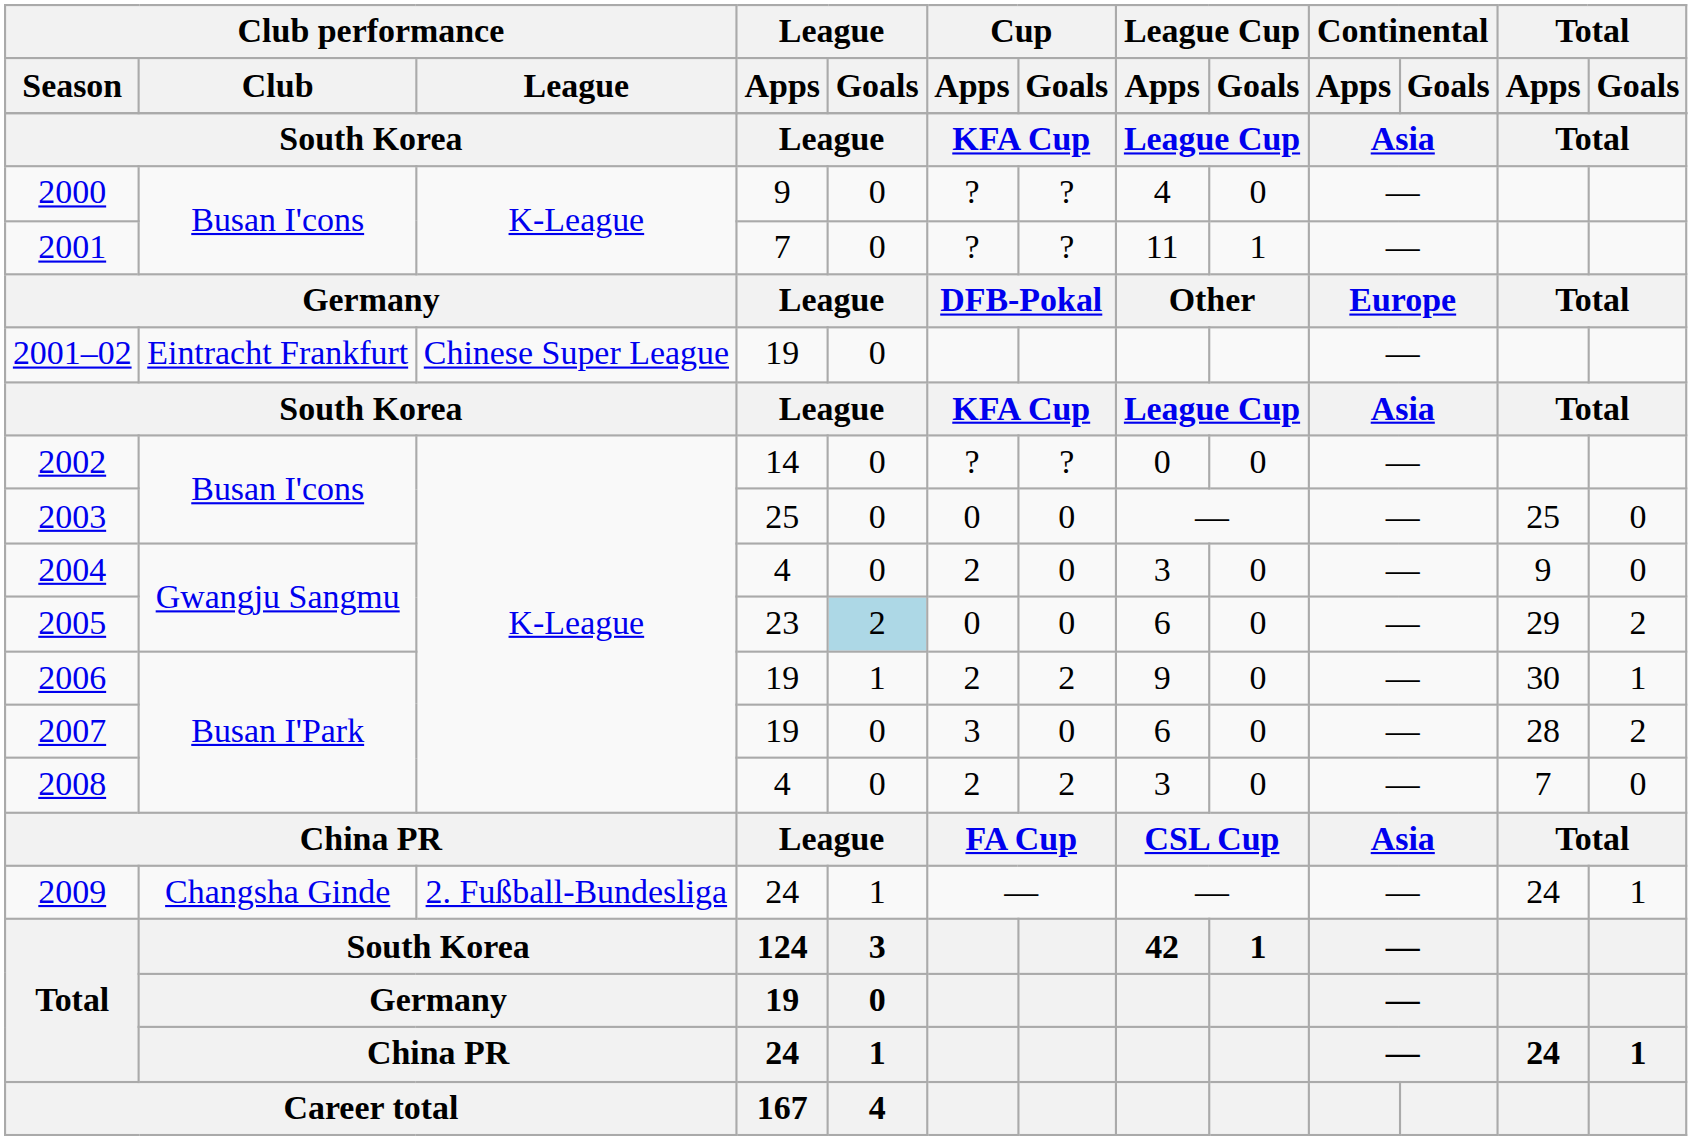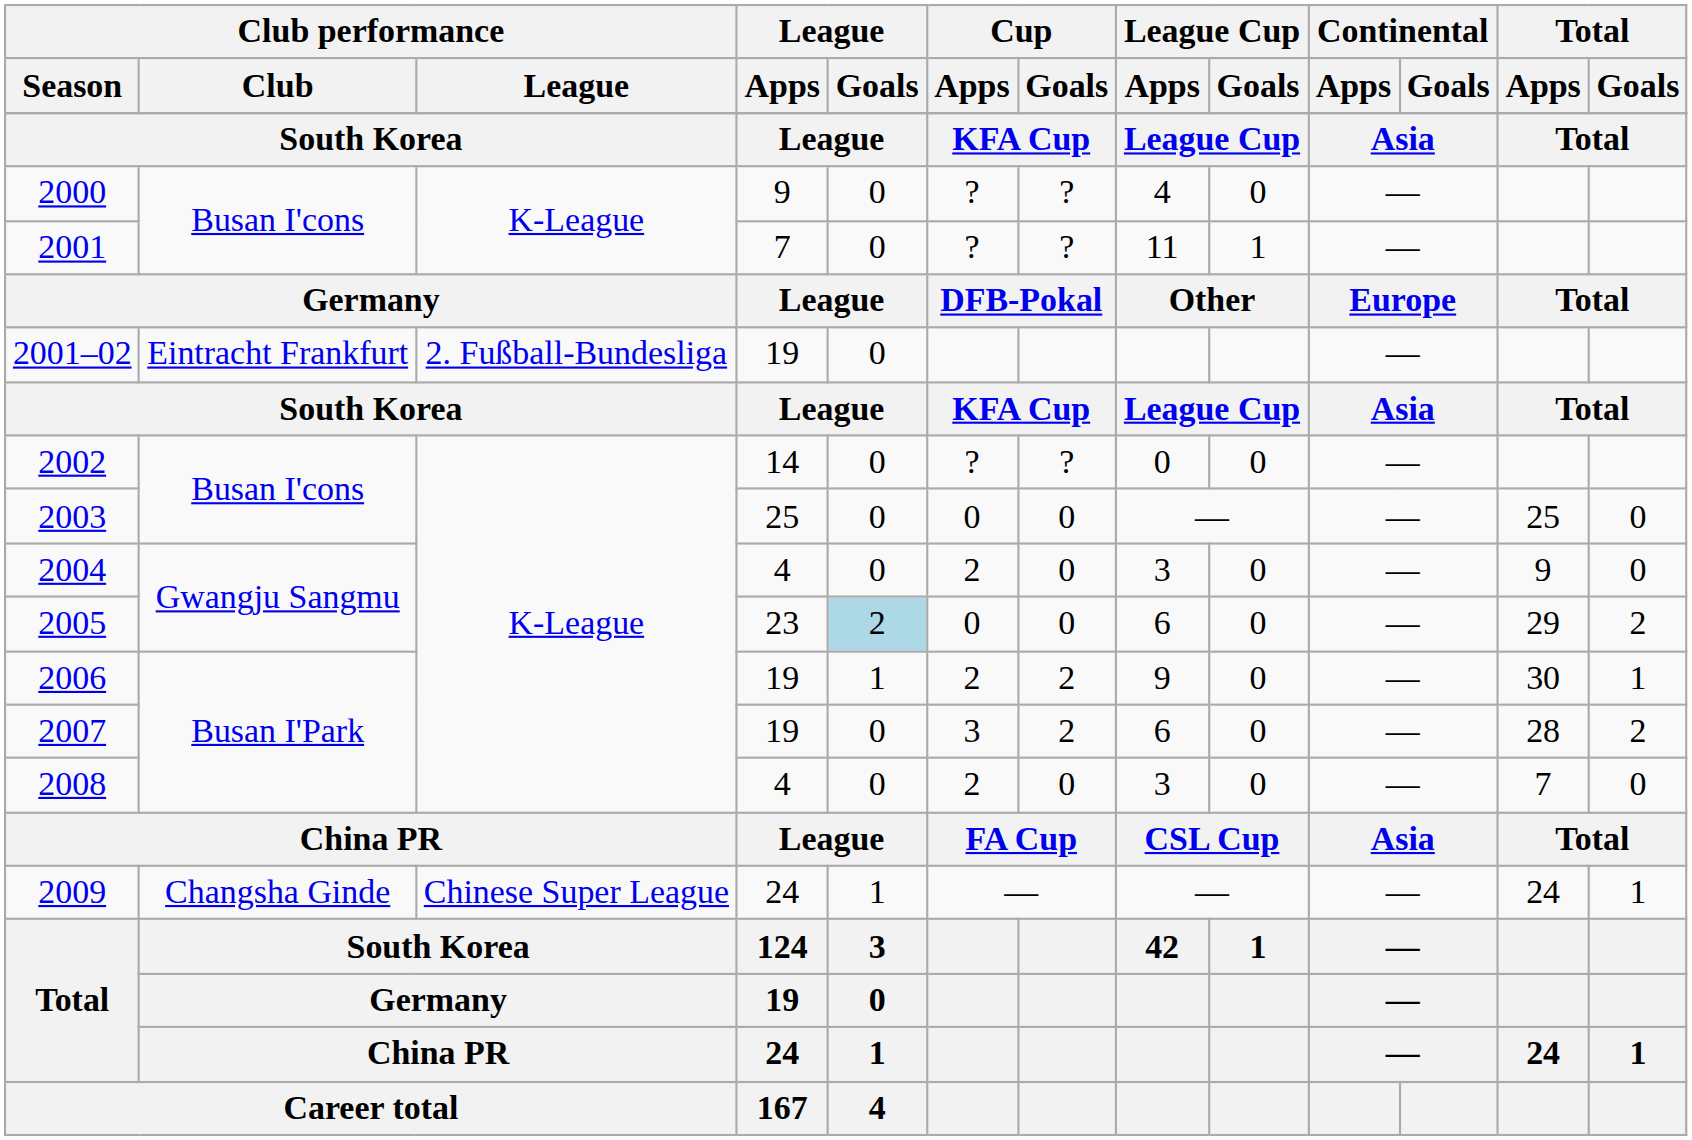 <table class="wikitable" style="text-align:center">
 <tr>
 <th colspan=3>Club performance</th>
 <th colspan=2>League</th>
 <th colspan=2>Cup</th>
 <th colspan=2>League Cup</th>
 <th colspan=2>Continental</th>
 <th colspan=2>Total</th>
 </tr>
 <tr>
 <th>Season</th>
 <th>Club</th>
 <th>League</th>
 <th>Apps</th>
 <th>Goals</th>
 <th>Apps</th>
 <th>Goals</th>
 <th>Apps</th>
 <th>Goals</th>
 <th>Apps</th>
 <th>Goals</th>
 <th>Apps</th>
 <th>Goals</th>
 </tr>
 <tr>
 </tr>
 <tr>
 <th colspan=3>South Korea</th>
 <th colspan=2>League</th>
 <th colspan=2><a href='#'>KFA Cup</a></th>
 <th colspan=2><a href='#'>League Cup</a></th>
 <th colspan=2><a href='#'>Asia</a></th>
 <th colspan=2>Total</th>
 </tr>
 <tr>
 <td><a href='#'>2000</a></td>
 <td rowspan="2"><a href='#'>Busan I'cons</a></td>
 <td rowspan="2"><a href='#'>K-League</a></td>
 <td>9</td>
 <td>0</td>
 <td>?</td>
 <td>?</td>
 <td>4</td>
 <td>0</td>
 <td colspan="2">—</td>
 <td></td>
 <td></td>
 </tr>
 <tr>
 <td><a href='#'>2001</a></td>
 <td>7</td>
 <td>0</td>
 <td>?</td>
 <td>?</td>
 <td>11</td>
 <td>1</td>
 <td colspan="2">—</td>
 <td></td>
 <td></td>
 </tr>
 <tr>
 <th colspan=3>Germany</th>
 <th colspan=2>League</th>
 <th colspan=2><a href='#'>DFB-Pokal</a></th>
 <th colspan=2>Other</th>
 <th colspan=2><a href='#'>Europe</a></th>
 <th colspan=2>Total</th>
 </tr>
 <tr>
 <td><a href='#'>2001–02</a></td>
 <td><a href='#'>Eintracht Frankfurt</a></td>
-<td><a href='#'>Chinese Super League</a></td>
+<td><a href='#'>2. Fußball-Bundesliga</a></td>
 <td>19</td>
 <td>0</td>
 <td></td>
 <td></td>
 <td></td>
 <td></td>
 <td colspan="2">—</td>
 <td></td>
 <td></td>
 </tr>
 <tr>
 <th colspan=3>South Korea</th>
 <th colspan=2>League</th>
 <th colspan=2><a href='#'>KFA Cup</a></th>
 <th colspan=2><a href='#'>League Cup</a></th>
 <th colspan=2><a href='#'>Asia</a></th>
 <th colspan=2>Total</th>
 </tr>
 <tr>
 <td><a href='#'>2002</a></td>
 <td rowspan="2"><a href='#'>Busan I'cons</a></td>
 <td rowspan="7"><a href='#'>K-League</a></td>
 <td>14</td>
 <td>0</td>
 <td>?</td>
 <td>?</td>
 <td>0</td>
 <td>0</td>
 <td colspan="2">—</td>
 <td></td>
 <td></td>
 </tr>
 <tr>
 <td><a href='#'>2003</a></td>
 <td>25</td>
 <td>0</td>
 <td>0</td>
 <td>0</td>
 <td colspan="2">—</td>
 <td colspan="2">—</td>
 <td>25</td>
 <td>0</td>
 </tr>
 <tr>
 <td><a href='#'>2004</a></td>
 <td rowspan="2"><a href='#'>Gwangju Sangmu</a></td>
 <td>4</td>
 <td>0</td>
 <td>2</td>
 <td>0</td>
 <td>3</td>
 <td>0</td>
 <td colspan="2">—</td>
 <td>9</td>
 <td>0</td>
 </tr>
 <tr>
 <td><a href='#'>2005</a></td>
 <td>23</td>
 <td style="background: lightblue;">2</td>
 <td>0</td>
 <td>0</td>
 <td>6</td>
 <td>0</td>
 <td colspan="2">—</td>
 <td>29</td>
 <td>2</td>
 </tr>
 <tr>
 <td><a href='#'>2006</a></td>
 <td rowspan="3"><a href='#'>Busan I'Park</a></td>
 <td>19</td>
 <td>1</td>
 <td>2</td>
 <td>2</td>
 <td>9</td>
 <td>0</td>
 <td colspan="2">—</td>
 <td>30</td>
 <td>1</td>
 </tr>
 <tr>
 <td><a href='#'>2007</a></td>
 <td>19</td>
 <td>0</td>
 <td>3</td>
-<td>0</td>
+<td>2</td>
 <td>6</td>
 <td>0</td>
 <td colspan="2">—</td>
 <td>28</td>
 <td>2</td>
 </tr>
 <tr>
 <td><a href='#'>2008</a></td>
 <td>4</td>
 <td>0</td>
 <td>2</td>
-<td>2</td>
+<td>0</td>
 <td>3</td>
 <td>0</td>
 <td colspan="2">—</td>
 <td>7</td>
 <td>0</td>
 </tr>
 <tr>
 <th colspan=3>China PR</th>
 <th colspan=2>League</th>
 <th colspan=2><a href='#'>FA Cup</a></th>
 <th colspan=2><a href='#'>CSL Cup</a></th>
 <th colspan=2><a href='#'>Asia</a></th>
 <th colspan=2>Total</th>
 </tr>
 <tr>
 <td><a href='#'>2009</a></td>
 <td><a href='#'>Changsha Ginde</a></td>
-<td><a href='#'>2. Fußball-Bundesliga</a></td>
+<td><a href='#'>Chinese Super League</a></td>
 <td>24</td>
 <td>1</td>
 <td colspan="2">—</td>
 <td colspan="2">—</td>
 <td colspan="2">—</td>
 <td>24</td>
 <td>1</td>
 </tr>
 <tr>
 <th rowspan=3>Total</th>
 <th colspan=2>South Korea</th>
 <th>124</th>
 <th>3</th>
 <th></th>
 <th></th>
 <th>42</th>
 <th>1</th>
 <th colspan="2">—</th>
 <th></th>
 <th></th>
 </tr>
 <tr>
 <th colspan=2>Germany</th>
 <th>19</th>
 <th>0</th>
 <th></th>
 <th></th>
 <th></th>
 <th></th>
 <th colspan="2">—</th>
 <th></th>
 <th></th>
 </tr>
 <tr>
 <th colspan=2>China PR</th>
 <th>24</th>
 <th>1</th>
 <th></th>
 <th></th>
 <th></th>
 <th></th>
 <th colspan="2">—</th>
 <th>24</th>
 <th>1</th>
 </tr>
 <tr>
 <th colspan=3>Career total</th>
 <th>167</th>
 <th>4</th>
 <th></th>
 <th></th>
 <th></th>
 <th></th>
 <th></th>
 <th></th>
 <th></th>
 <th></th>
 </tr>
 </table>
